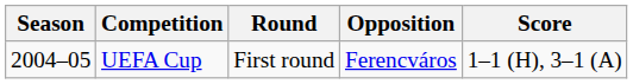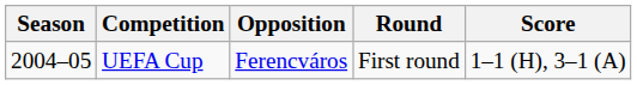 <table class="wikitable">
 <tr>
 <th>Season</th>
 <th>Competition</th>
+<th>Opposition</th>
 <th>Round</th>
-<th>Opposition</th>
 <th>Score</th>
 </tr>
 <tr>
 <td>2004–05</td>
 <td><a href='#'>UEFA Cup</a></td>
+<td> <a href='#'>Ferencváros</a></td>
 <td>First round</td>
-<td> <a href='#'>Ferencváros</a></td>
 <td>1–1 (H), 3–1 (A)</td>
 </tr>
 </table>
